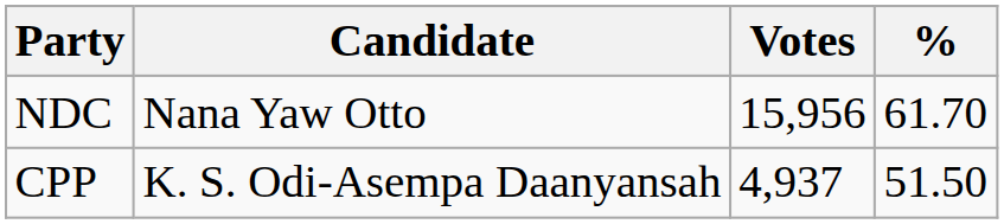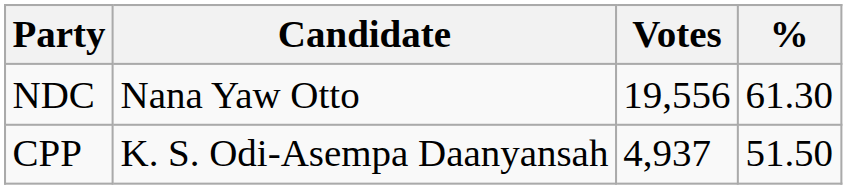 <table class="wikitable">
 <tr>
 <th><big>Party</big></th>
 <th><big>Candidate</big></th>
 <th><big>Votes</big></th>
 <th><big>%</big></th>
 </tr>
 <tr>
 <td><big>NDC</big></td>
 <td><big>Nana Yaw Otto</big></td>
-<td><big>15,956</big></td>
-<td><big>61.70</big></td>
+<td><big>19,556</big></td>
+<td><big>61.30</big></td>
 </tr>
 <tr>
 <td><big>CPP</big></td>
 <td><big>K. S. Odi-Asempa Daanyansah</big></td>
 <td><big>4,937</big></td>
 <td><big>51.50</big></td>
 </tr>
 </table>
